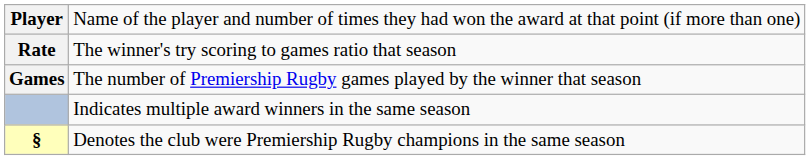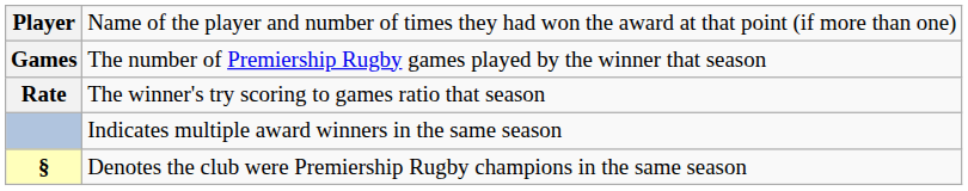 <table class="wikitable plainrowheaders">
 <tr>
 <th scope="row"><strong>Player </strong></th>
 <td>Name of the player and number of times they had won the award at that point (if more than one)</td>
 </tr>
 <tr>
+<th scope="row" style="text-align:center"><strong>Games</strong></th>
+<td>The number of <a href='#'>Premiership Rugby</a> games played by the winner that season</td>
+</tr>
+<tr>
 <th scope="row" style="text-align:center"><strong>Rate</strong></th>
 <td>The winner's try scoring to games ratio that season</td>
-</tr>
-<tr>
-<th scope="row" style="text-align:center"><strong>Games</strong></th>
-<td>The number of <a href='#'>Premiership Rugby</a> games played by the winner that season</td>
 </tr>
 <tr>
 <th scope="row" style="text-align:center; background:#B0C4DE"></th>
 <td>Indicates multiple award winners in the same season</td>
 </tr>
 <tr>
 <th scope="row" style="text-align:center; background:#ffb">§</th>
 <td>Denotes the club were Premiership Rugby champions in the same season</td>
 </tr>
 </table>
